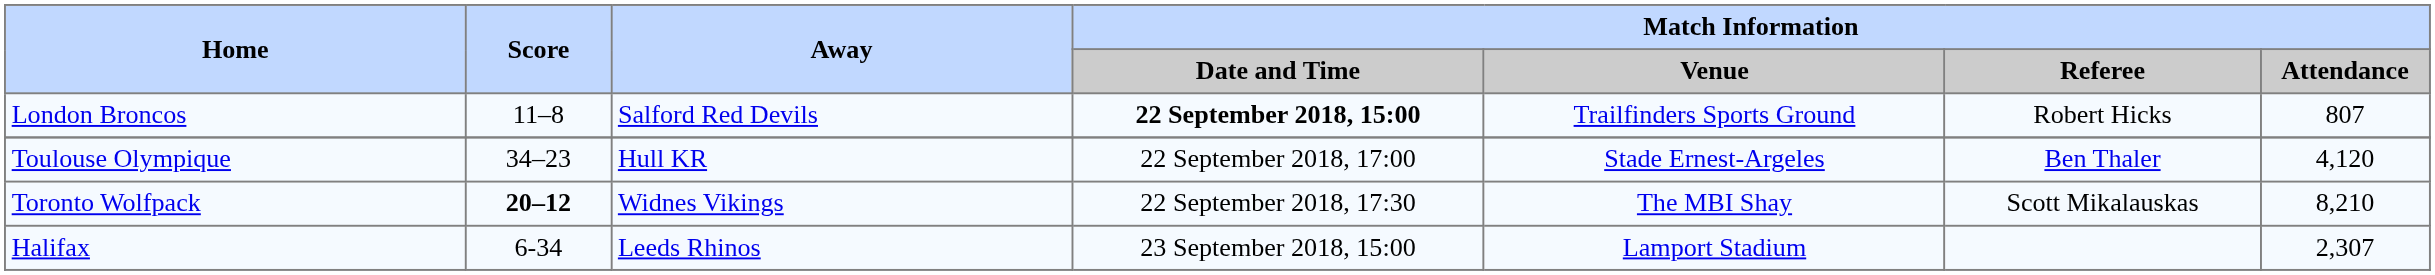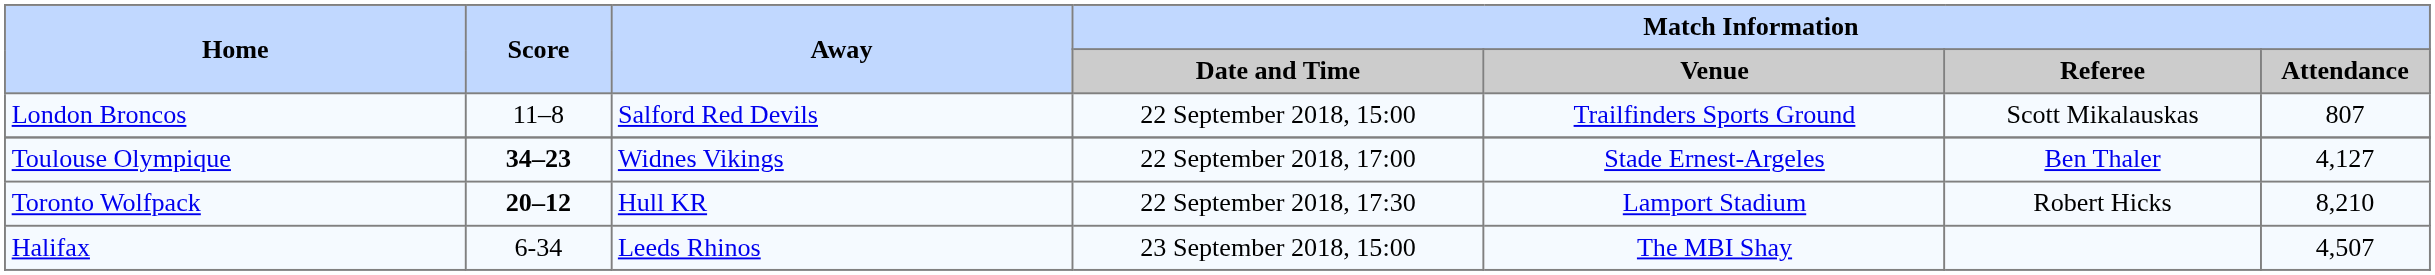 <table border=1 style="border-collapse:collapse; font-size:85%; text-align:center;" cellpadding=3 cellspacing=0 width=100%>
 <tr bgcolor=#C1D8FF>
 <th rowspan=2 width=19%>Home</th>
 <th rowspan=2 width=6%>Score</th>
 <th rowspan=2 width=19%>Away</th>
 <th colspan=6>Match Information</th>
 </tr>
 <tr bgcolor=#CCCCCC>
 <th width=17%>Date and Time</th>
 <th width=19%>Venue</th>
 <th width=13%>Referee</th>
 <th width=7%>Attendance</th>
 </tr>
 <tr bgcolor=#F5FAFF>
 <td align=left> <a href='#'>London Broncos</a></td>
 <td>11–8</td>
 <td align=left> <a href='#'>Salford Red Devils</a></td>
-<td><strong>22 September 2018, 15:00</strong></td>
+<td>22 September 2018, 15:00</td>
 <td><a href='#'>Trailfinders Sports Ground</a></td>
-<td>Robert Hicks</td>
+<td>Scott Mikalauskas</td>
 <td>807</td>
 </tr>
 <tr>
 </tr>
 <tr bgcolor=#F5FAFF>
 <td align=left> <a href='#'>Toulouse Olympique</a></td>
-<td>34–23</td>
-<td align=left> <a href='#'>Hull KR</a></td>
+<td><strong>34–23</strong></td>
+<td align=left> <a href='#'>Widnes Vikings</a></td>
 <td>22 September 2018, 17:00</td>
 <td><a href='#'>Stade Ernest-Argeles</a></td>
 <td><a href='#'>Ben Thaler</a></td>
-<td>4,120</td>
+<td>4,127</td>
 </tr>
 <tr bgcolor=#F5FAFF>
 <td align=left> <a href='#'>Toronto Wolfpack</a></td>
 <td><strong>20–12</strong></td>
-<td align=left> <a href='#'>Widnes Vikings</a></td>
+<td align=left> <a href='#'>Hull KR</a></td>
 <td>22 September 2018, 17:30</td>
-<td><a href='#'>The MBI Shay</a></td>
-<td>Scott Mikalauskas</td>
+<td><a href='#'>Lamport Stadium</a></td>
+<td>Robert Hicks</td>
 <td>8,210</td>
 </tr>
 <tr bgcolor=#F5FAFF>
 <td align=left> <a href='#'>Halifax</a></td>
 <td>6-34</td>
 <td align=left> <a href='#'>Leeds Rhinos</a></td>
 <td>23 September 2018, 15:00</td>
-<td><a href='#'>Lamport Stadium</a></td>
+<td><a href='#'>The MBI Shay</a></td>
 <td></td>
-<td>2,307</td>
+<td>4,507</td>
 </tr>
 </table>
